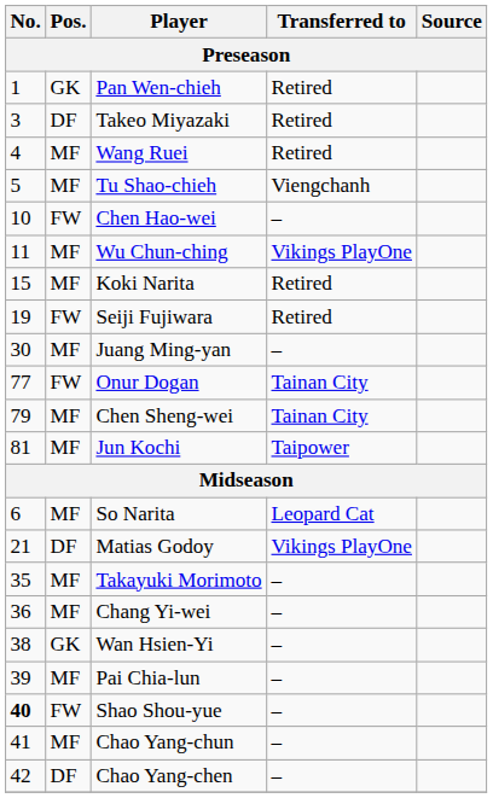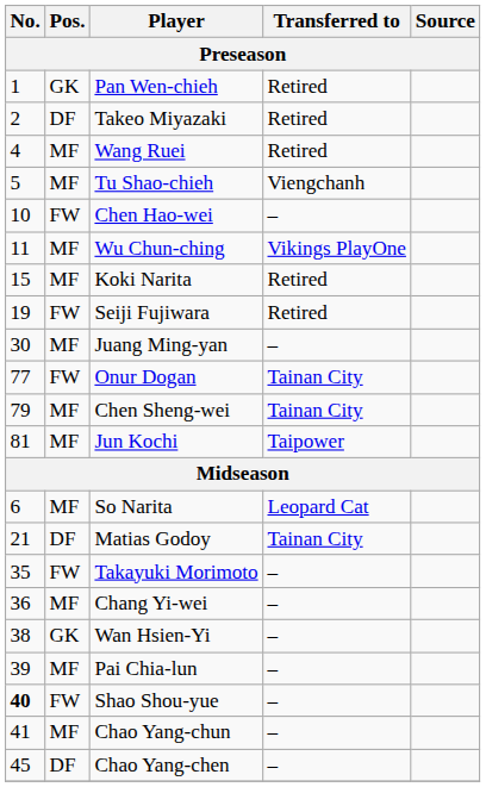 <table class="wikitable sortable">
 <tr>
 <th>No.</th>
 <th>Pos.</th>
 <th>Player</th>
 <th>Transferred to</th>
 <th>Source</th>
 </tr>
 <tr>
 <th colspan=5>Preseason</th>
 </tr>
 <tr>
 <td>1</td>
 <td>GK</td>
 <td><a href='#'>Pan Wen-chieh</a></td>
 <td>Retired</td>
 <td></td>
 </tr>
 <tr>
-<td>3</td>
+<td>2</td>
 <td>DF</td>
 <td>Takeo Miyazaki</td>
 <td>Retired</td>
 <td></td>
 </tr>
 <tr>
 <td>4</td>
 <td>MF</td>
 <td><a href='#'>Wang Ruei</a></td>
 <td>Retired</td>
 <td></td>
 </tr>
 <tr>
 <td>5</td>
 <td>MF</td>
 <td><a href='#'>Tu Shao-chieh</a></td>
 <td> Viengchanh</td>
 <td></td>
 </tr>
 <tr>
 <td>10</td>
 <td>FW</td>
 <td><a href='#'>Chen Hao-wei</a></td>
 <td>–</td>
 <td></td>
 </tr>
 <tr>
 <td>11</td>
 <td>MF</td>
 <td><a href='#'>Wu Chun-ching</a></td>
 <td> <a href='#'>Vikings PlayOne</a></td>
 <td></td>
 </tr>
 <tr>
 <td>15</td>
 <td>MF</td>
 <td>Koki Narita</td>
 <td>Retired</td>
 <td></td>
 </tr>
 <tr>
 <td>19</td>
 <td>FW</td>
 <td>Seiji Fujiwara</td>
 <td>Retired</td>
 <td></td>
 </tr>
 <tr>
 <td>30</td>
 <td>MF</td>
 <td>Juang Ming-yan</td>
 <td>–</td>
 <td></td>
 </tr>
 <tr>
 <td>77</td>
 <td>FW</td>
 <td><a href='#'>Onur Dogan</a></td>
 <td> <a href='#'>Tainan City</a></td>
 <td></td>
 </tr>
 <tr>
 <td>79</td>
 <td>MF</td>
 <td>Chen Sheng-wei</td>
 <td> <a href='#'>Tainan City</a></td>
 <td></td>
 </tr>
 <tr>
 <td>81</td>
 <td>MF</td>
 <td><a href='#'>Jun Kochi</a></td>
 <td> <a href='#'>Taipower</a></td>
 <td></td>
 </tr>
 <tr>
 <th colspan=5>Midseason</th>
 </tr>
 <tr>
 <td>6</td>
 <td>MF</td>
 <td>So Narita</td>
 <td> <a href='#'>Leopard Cat</a></td>
 <td></td>
 </tr>
 <tr>
 <td>21</td>
 <td>DF</td>
 <td>Matias Godoy</td>
-<td> <a href='#'>Vikings PlayOne</a></td>
+<td> <a href='#'>Tainan City</a></td>
 <td></td>
 </tr>
 <tr>
 <td>35</td>
-<td>MF</td>
+<td>FW</td>
 <td><a href='#'>Takayuki Morimoto</a></td>
 <td>–</td>
 <td></td>
 </tr>
 <tr>
 <td>36</td>
 <td>MF</td>
 <td>Chang Yi-wei</td>
 <td>–</td>
 <td></td>
 </tr>
 <tr>
 <td>38</td>
 <td>GK</td>
 <td>Wan Hsien-Yi</td>
 <td>–</td>
 <td></td>
 </tr>
 <tr>
 <td>39</td>
 <td>MF</td>
 <td>Pai Chia-lun</td>
 <td>–</td>
 <td></td>
 </tr>
 <tr>
 <td><strong>40</strong></td>
 <td>FW</td>
 <td>Shao Shou-yue</td>
 <td>–</td>
 <td></td>
 </tr>
 <tr>
 <td>41</td>
 <td>MF</td>
 <td>Chao Yang-chun</td>
 <td>–</td>
 <td></td>
 </tr>
 <tr>
-<td>42</td>
+<td>45</td>
 <td>DF</td>
 <td>Chao Yang-chen</td>
 <td>–</td>
 <td></td>
 </tr>
 <tr>
 </tr>
 </table>
